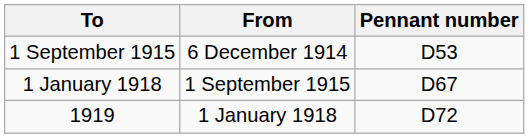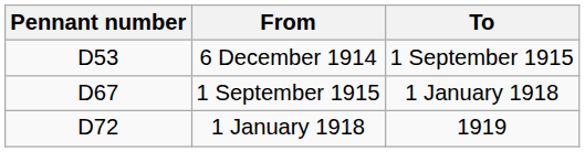 <table class="wikitable" style="text-align:center">
 <tr>
+<th>Pennant number</th>
+<th>From</th>
 <th>To</th>
-<th>From</th>
-<th>Pennant number</th>
 </tr>
 <tr>
+<td>D53</td>
+<td>6 December 1914</td>
 <td>1 September 1915</td>
-<td>6 December 1914</td>
-<td>D53</td>
 </tr>
 <tr>
+<td>D67</td>
+<td>1 September 1915</td>
 <td>1 January 1918</td>
-<td>1 September 1915</td>
-<td>D67</td>
 </tr>
 <tr>
+<td>D72</td>
+<td>1 January 1918</td>
 <td>1919</td>
-<td>1 January 1918</td>
-<td>D72</td>
 </tr>
 </table>
